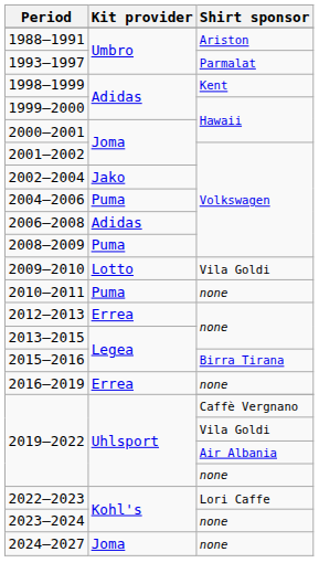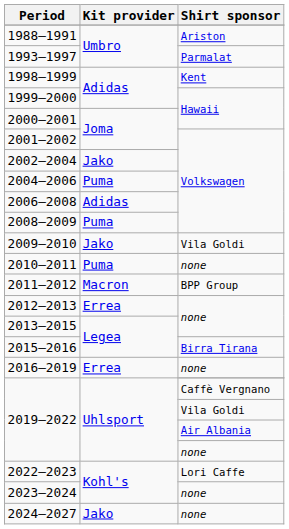 <table class="wikitable">
 <tr>
 <th>Period</th>
 <th>Kit provider</th>
 <th>Shirt sponsor</th>
 </tr>
 <tr>
 </tr>
 <tr>
 <td>1988–1991</td>
 <td rowspan=2><a href='#'>Umbro</a></td>
 <td rowspan=1><small><a href='#'>Ariston</a></small></td>
 </tr>
 <tr>
 <td>1993–1997</td>
 <td rowspan=1><small><a href='#'>Parmalat</a></small></td>
 </tr>
 <tr>
 <td>1998–1999</td>
 <td rowspan=2><a href='#'>Adidas</a></td>
 <td rowspan=1><small><a href='#'>Kent</a></small></td>
 </tr>
 <tr>
 <td>1999–2000</td>
 <td rowspan=2><small><a href='#'>Hawaii</a></small></td>
 </tr>
 <tr>
 <td>2000–2001</td>
 <td rowspan=2><a href='#'>Joma</a></td>
 </tr>
 <tr>
 <td>2001–2002</td>
 <td rowspan=5><small><a href='#'>Volkswagen</a></small></td>
 </tr>
 <tr>
 <td>2002–2004</td>
 <td><a href='#'>Jako</a></td>
 </tr>
 <tr>
 <td>2004–2006</td>
 <td><a href='#'>Puma</a></td>
 </tr>
 <tr>
 <td>2006–2008</td>
 <td><a href='#'>Adidas</a></td>
 </tr>
 <tr>
 <td>2008–2009</td>
 <td><a href='#'>Puma</a></td>
 </tr>
 <tr>
 <td>2009–2010</td>
-<td><a href='#'>Lotto</a></td>
+<td><a href='#'>Jako</a></td>
 <td rowspan="1"><small> Vila Goldi </small></td>
 </tr>
 <tr>
 <td>2010–2011</td>
 <td><a href='#'>Puma</a></td>
 <td rowspan="1"><small><em>none</em></small></td>
+</tr>
+<tr>
+<td>2011–2012</td>
+<td><a href='#'>Macron</a></td>
+<td rowspan="1"><small> BPP Group </small></td>
 </tr>
 <tr>
 <td>2012–2013</td>
 <td><a href='#'>Errea</a></td>
 <td rowspan="2"><small><em>none</em></small></td>
 </tr>
 <tr>
 <td>2013–2015</td>
 <td rowspan=2><a href='#'>Legea</a></td>
 </tr>
 <tr>
 <td>2015–2016</td>
 <td rowspan="1"><small><a href='#'>Birra Tirana</a></small></td>
 </tr>
 <tr>
 <td>2016–2019</td>
 <td><a href='#'>Errea</a></td>
 <td rowspan="1"><small><em>none</em></small></td>
 </tr>
 <tr>
 <td rowspan=5>2019–2022</td>
 <td rowspan=5><a href='#'>Uhlsport</a></td>
 </tr>
 <tr>
 <td rowspan=1><small> Caffè Vergnano </small></td>
 </tr>
 <tr>
 <td rowspan=1><small> Vila Goldi </small></td>
 </tr>
 <tr>
 <td rowspan=1><small> <a href='#'>Air Albania</a> </small></td>
 </tr>
 <tr>
 <td rowspan=1><small><em>none</em></small></td>
 </tr>
 <tr>
 <td rowspan=1>2022–2023</td>
 <td rowspan=2><a href='#'>Kohl's</a></td>
 <td rowspan="1"><small> Lori Caffe </small></td>
 </tr>
 <tr>
 <td rowspan=1>2023–2024</td>
 <td rowspan=1><small><em>none</em></small></td>
 </tr>
 <tr>
 <td rowspan=1>2024–2027</td>
-<td rowspan=1><a href='#'>Joma</a></td>
+<td><a href='#'>Jako</a></td>
 <td rowspan="1"><small><em>none</em></small></td>
 </tr>
 </table>
